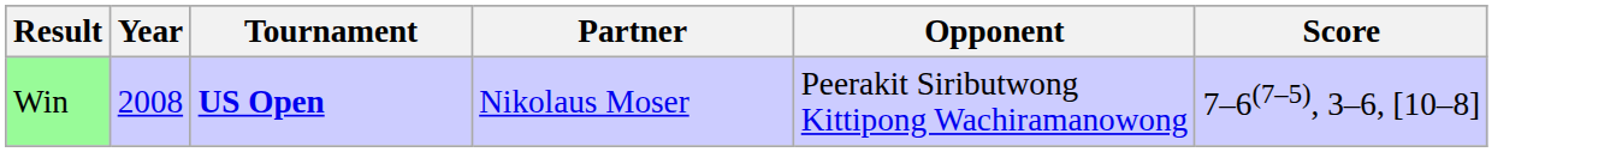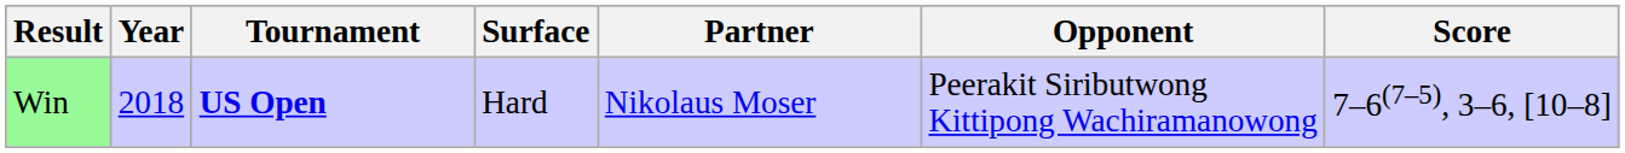 <table class="wikitable nowrap">
 <tr>
 <th>Result</th>
 <th>Year</th>
 <th width=130>Tournament</th>
+<th>Surface</th>
 <th width=150>Partner</th>
 <th>Opponent</th>
 <th>Score</th>
 </tr>
 <tr bgcolor=ccccff>
 <td bgcolor="98FB98">Win</td>
-<td><a href='#'>2008</a></td>
+<td><a href='#'>2018</a></td>
 <td><strong><a href='#'>US Open</a></strong></td>
+<td>Hard</td>
 <td> <a href='#'>Nikolaus Moser</a></td>
 <td> Peerakit Siributwong<br> <a href='#'>Kittipong Wachiramanowong</a></td>
 <td>7–6<sup>(7–5)</sup>, 3–6, [10–8]</td>
 </tr>
 </table>
